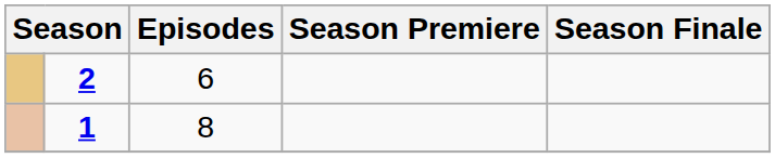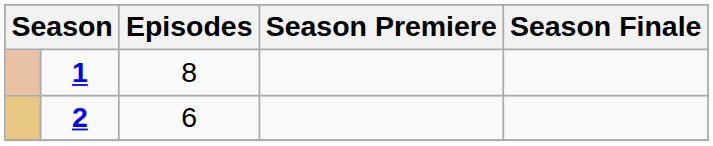 <table class="wikitable">
 <tr>
 <th colspan="2">Season</th>
 <th>Episodes</th>
 <th>Season Premiere</th>
 <th>Season Finale</th>
+</tr>
+<tr>
+<td style="background:#E9C2A6; height:5px;"></td>
+<td style="text-align:center;"><strong><a href='#'>1</a></strong></td>
+<td style="text-align:center;">8</td>
+<td style="text-align:center;"></td>
+<td style="text-align:center;"></td>
 </tr>
 <tr>
 <td style="background:#E8C782; height:5px;"></td>
 <td style="text-align:center;"><strong><a href='#'>2</a></strong></td>
 <td style="text-align:center;">6</td>
 <td style="text-align:center;"></td>
 <td style="text-align:center;"></td>
 </tr>
 <tr>
-<td style="background:#E9C2A6; height:5px;"></td>
-<td style="text-align:center;"><strong><a href='#'>1</a></strong></td>
-<td style="text-align:center;">8</td>
-<td style="text-align:center;"></td>
-<td style="text-align:center;"></td>
-</tr>
-<tr>
 </tr>
 </table>
